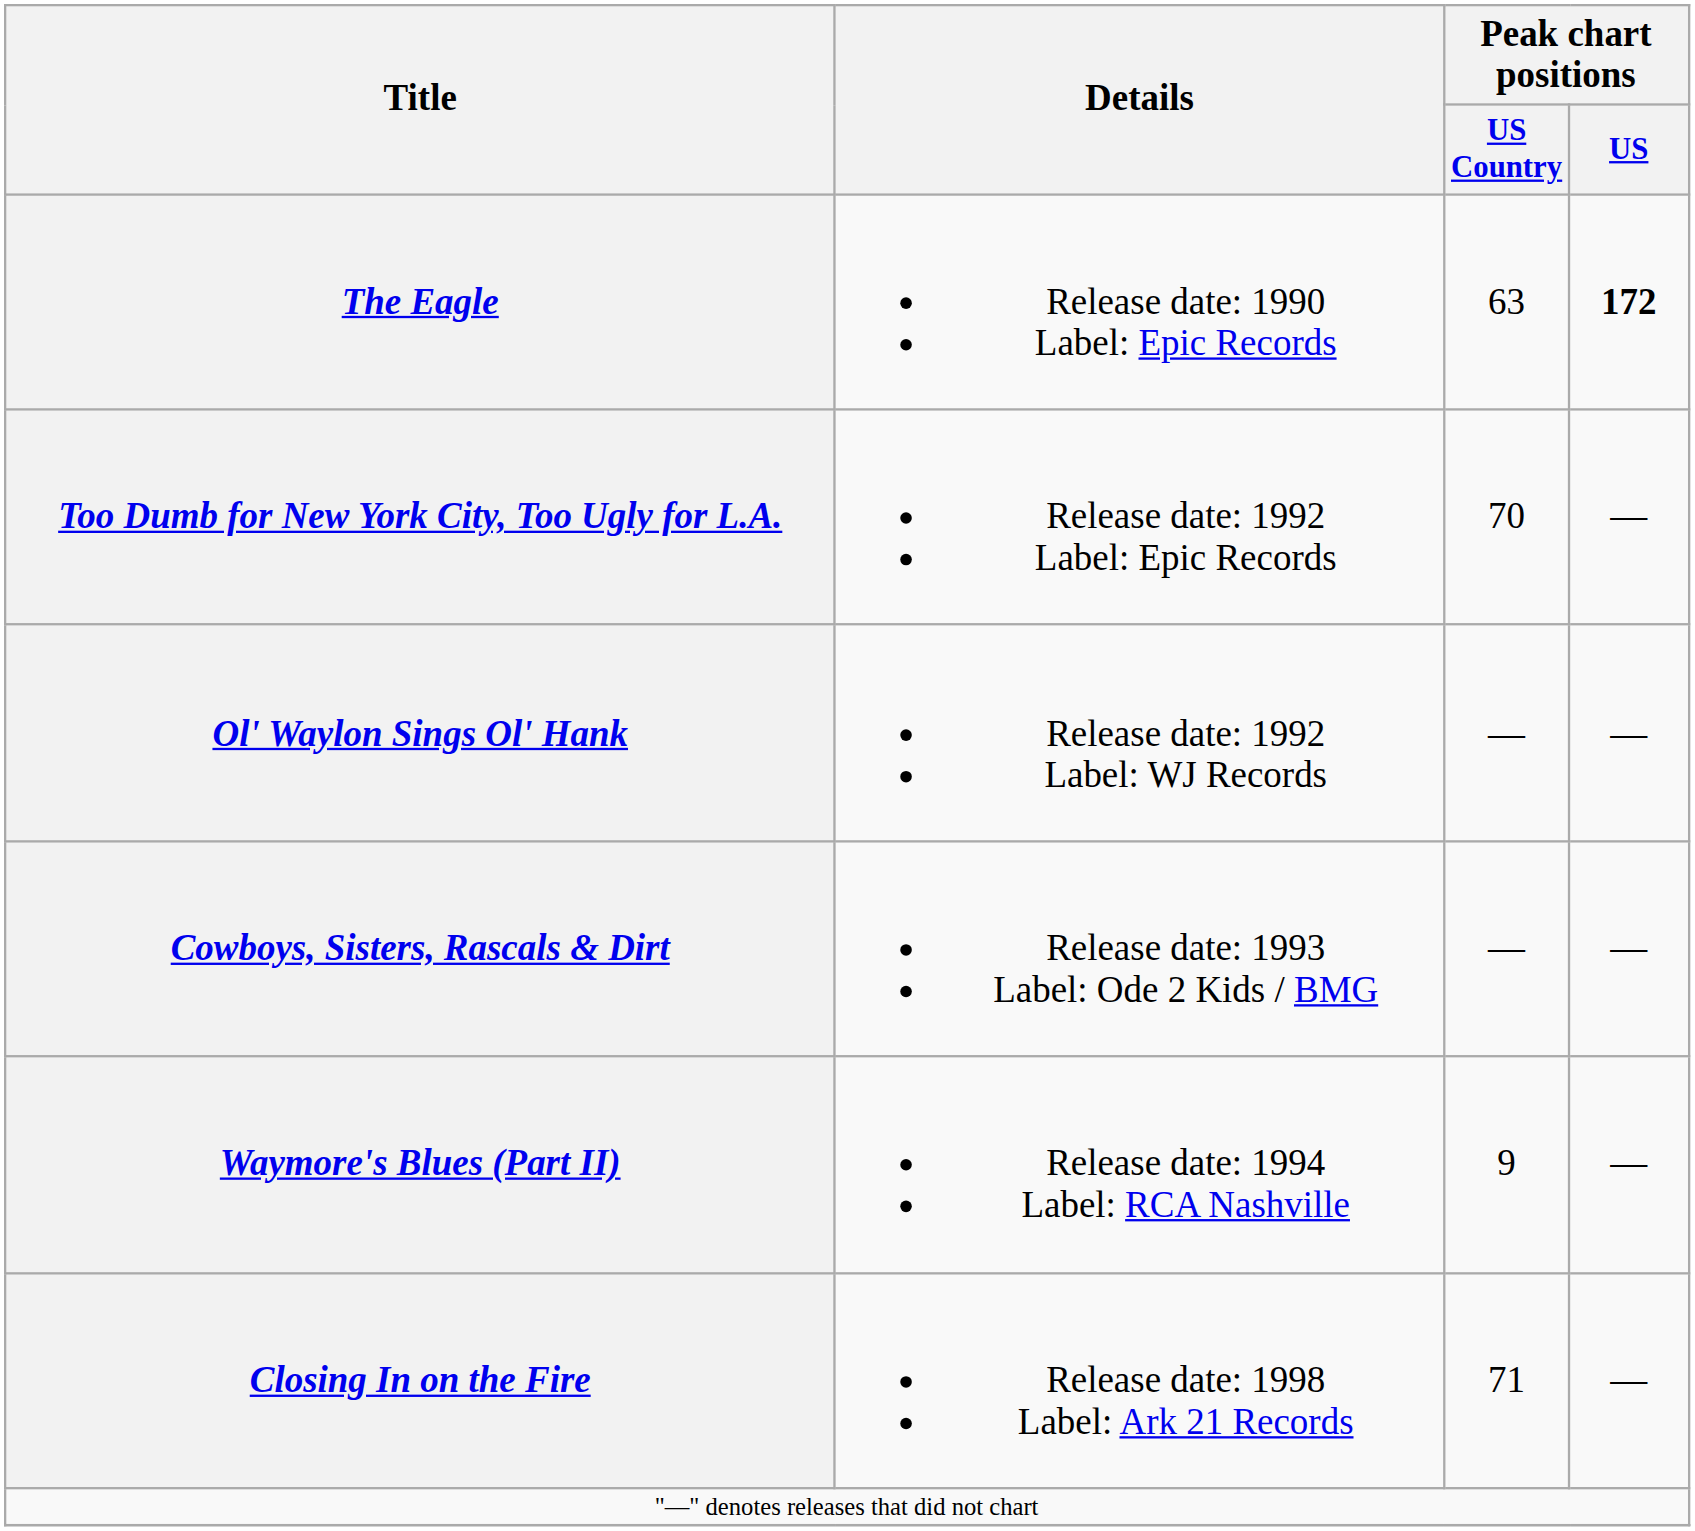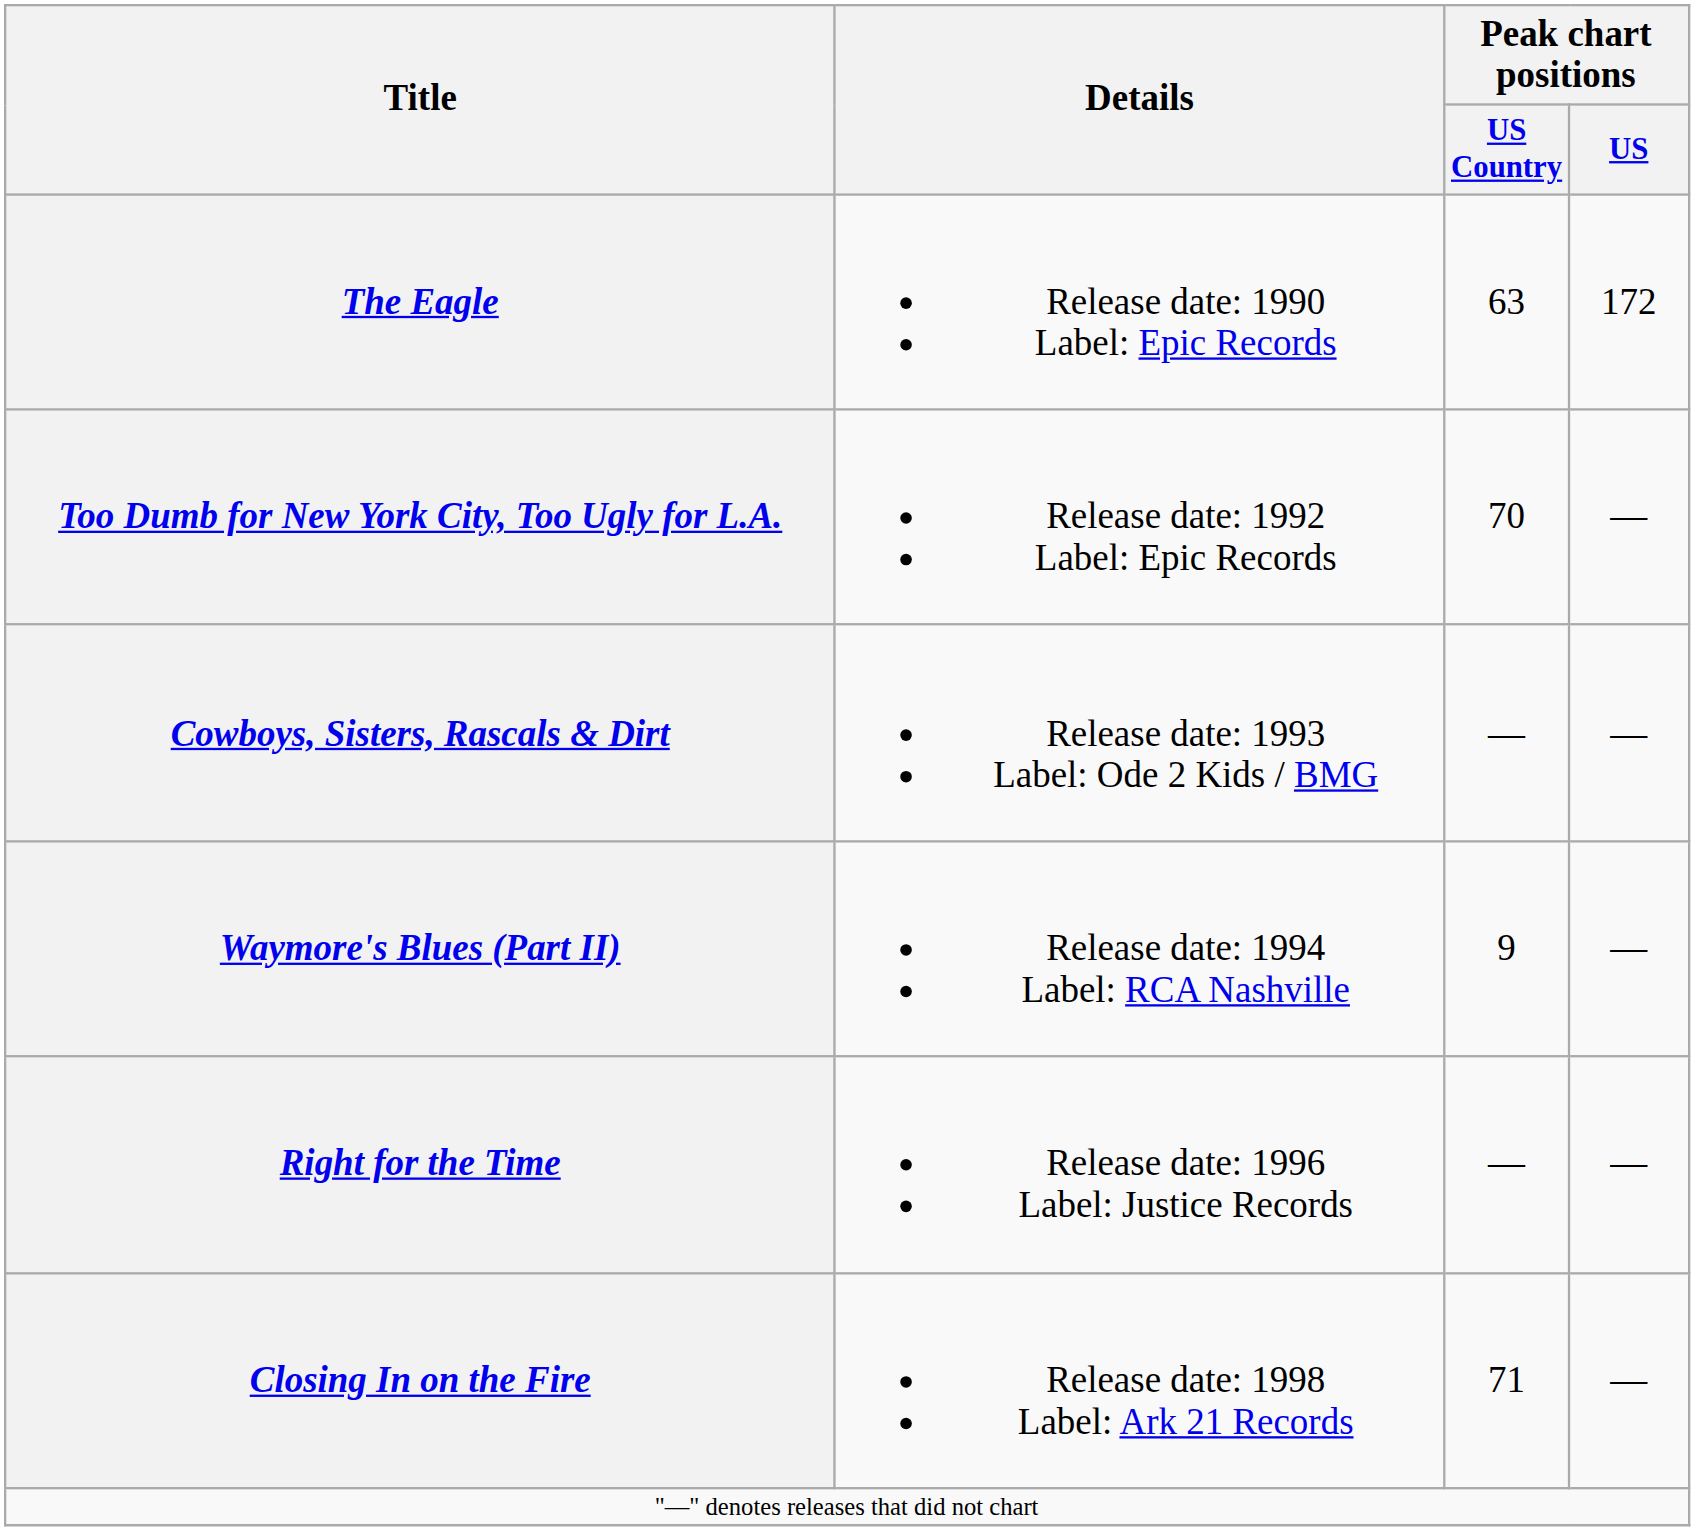 <table class="wikitable plainrowheaders" style="text-align:center;">
 <tr>
 <th rowspan="2" style="width:22em;">Title</th>
 <th rowspan="2" style="width:16em;">Details</th>
 <th colspan="2">Peak chart<br>positions</th>
 </tr>
 <tr style="font-size:smaller;">
 <th width="45"><a href='#'>US Country</a></th>
 <th width="45"><a href='#'>US</a></th>
 </tr>
 <tr>
 <th scope="row"><em><a href='#'>The Eagle</a></em></th>
 <td><br><ul><li>Release date: 1990</li><li>Label: <a href='#'>Epic Records</a></li></ul></td>
 <td>63</td>
-<td><strong>172</strong></td>
+<td>172</td>
 </tr>
 <tr>
 <th scope="row"><em><a href='#'>Too Dumb for New York City, Too Ugly for L.A.</a></em></th>
 <td><br><ul><li>Release date: 1992</li><li>Label: Epic Records</li></ul></td>
 <td>70</td>
-<td>—</td>
-</tr>
-<tr>
-<th scope="row"><em><a href='#'>Ol' Waylon Sings Ol' Hank</a></em></th>
-<td><br><ul><li>Release date: 1992</li><li>Label: WJ Records</li></ul></td>
-<td>—</td>
 <td>—</td>
 </tr>
 <tr>
 <th scope="row"><em><a href='#'>Cowboys, Sisters, Rascals & Dirt</a></em></th>
 <td><br><ul><li>Release date: 1993</li><li>Label: Ode 2 Kids / <a href='#'>BMG</a></li></ul></td>
 <td>—</td>
 <td>—</td>
 </tr>
 <tr>
 <th scope="row"><em><a href='#'>Waymore's Blues (Part II)</a></em></th>
 <td><br><ul><li>Release date: 1994</li><li>Label: <a href='#'>RCA Nashville</a></li></ul></td>
 <td>9</td>
 <td>—</td>
 </tr>
 <tr>
+<th scope="row"><em><a href='#'>Right for the Time</a></em></th>
+<td><br><ul><li>Release date: 1996</li><li>Label: Justice Records</li></ul></td>
+<td>—</td>
+<td>—</td>
+</tr>
+<tr>
 <th scope="row"><em><a href='#'>Closing In on the Fire</a></em></th>
 <td><br><ul><li>Release date: 1998</li><li>Label: <a href='#'>Ark 21 Records</a></li></ul></td>
 <td>71</td>
 <td>—</td>
 </tr>
 <tr>
 <td colspan="4" style="font-size:8pt">"—" denotes releases that did not chart</td>
 </tr>
 <tr>
 </tr>
 </table>
